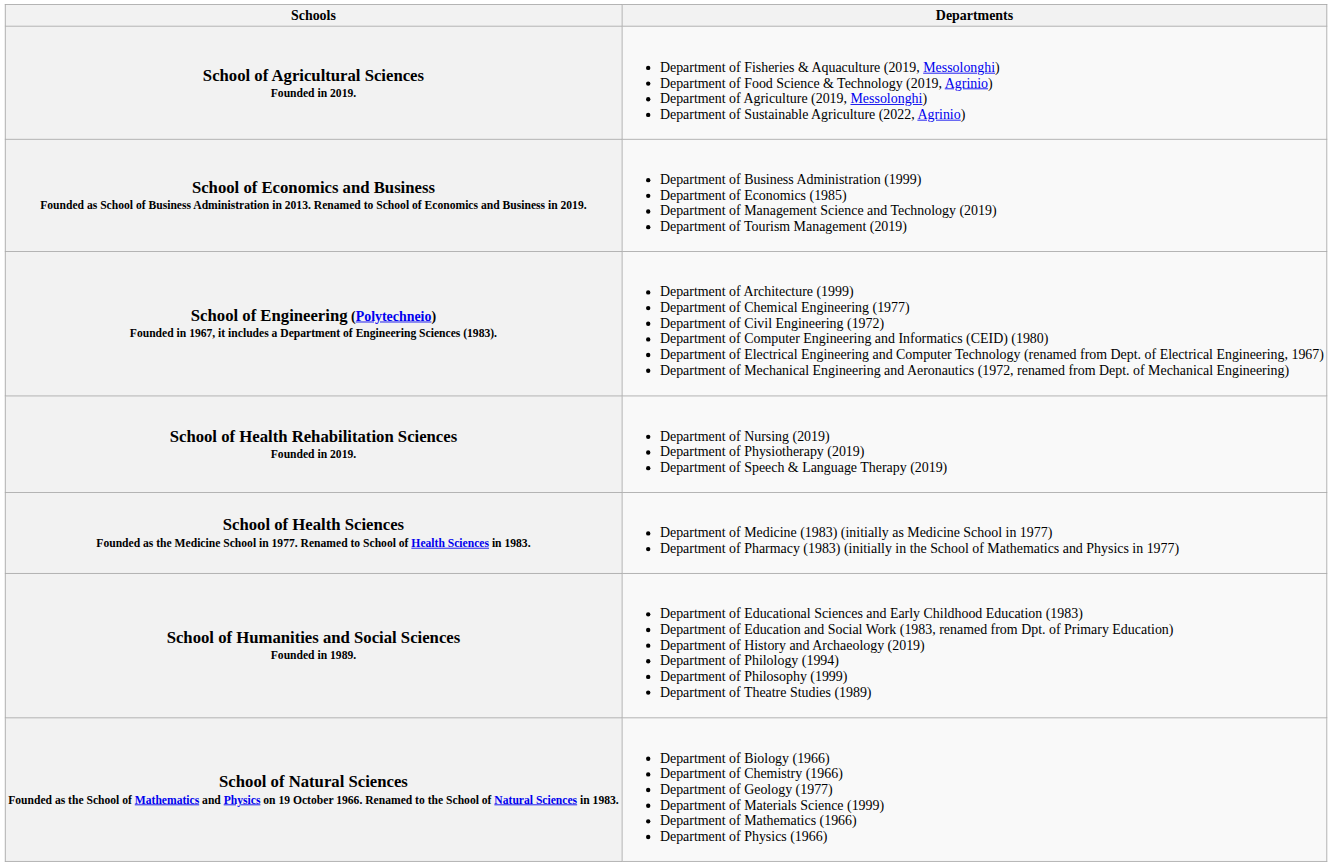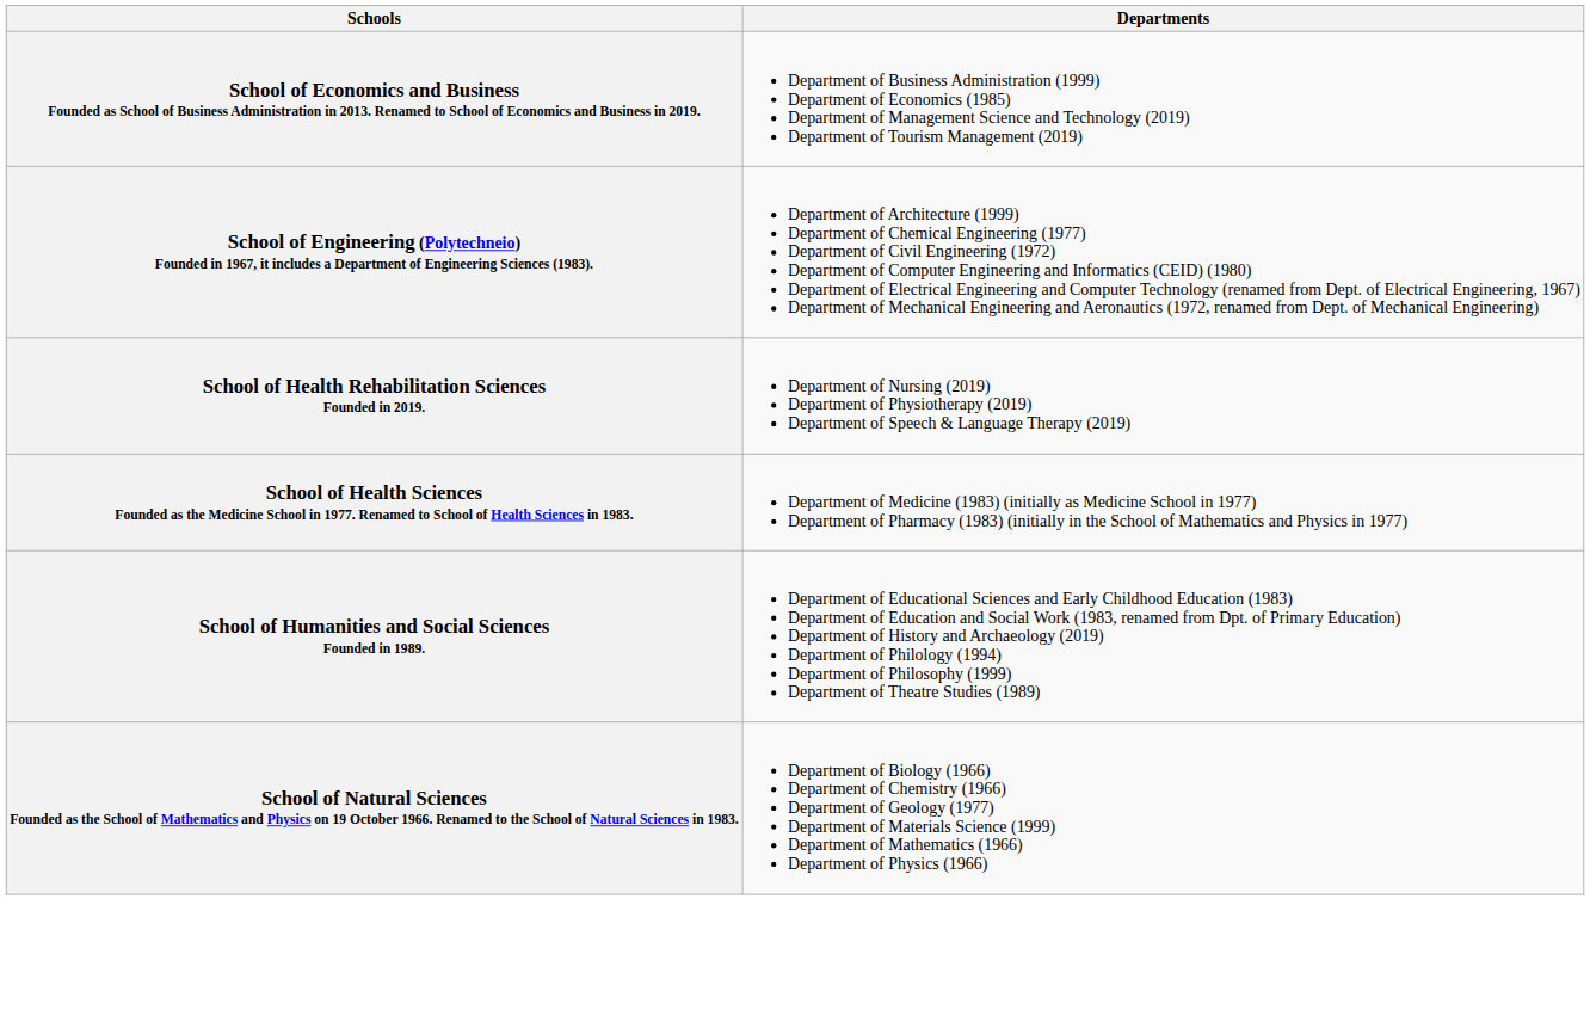 <table class="wikitable" style="margin: 1em auto;">
 <tr>
 <th>Schools</th>
 <th>Departments</th>
-</tr>
-<tr>
-<th><big>School of Agricultural Sciences</big><br><small>Founded in 2019.</small></th>
-<td><br><ul><li>Department of Fisheries & Aquaculture (2019, <a href='#'>Messolonghi</a>)</li><li>Department of Food Science & Technology (2019, <a href='#'>Agrinio</a>)</li><li>Department of Agriculture (2019, <a href='#'>Messolonghi</a>)</li><li>Department of Sustainable Agriculture (2022, <a href='#'>Agrinio</a>)</li></ul></td>
 </tr>
 <tr>
 <th><big>School of Economics and Business</big><br><small>Founded as School of Business Administration in 2013. Renamed to School of Economics and Business in 2019.</small></th>
 <td><br><ul><li>Department of Business Administration (1999)</li><li>Department of Economics (1985)</li><li>Department of Management Science and Technology (2019)</li><li>Department of Tourism Management (2019)</li></ul></td>
 </tr>
 <tr>
 <th><big>School of Engineering</big> (<a href='#'>Polytechneio</a>)<br><small>Founded in 1967, it includes a Department of Engineering Sciences (1983).</small></th>
 <td><br><ul><li>Department of Architecture (1999)</li><li>Department of Chemical Engineering (1977)</li><li>Department of Civil Engineering (1972)</li><li>Department of Computer Engineering and Informatics (CEID) (1980)</li><li>Department of Electrical Engineering and Computer Technology (renamed from Dept. of Electrical Engineering, 1967)</li><li>Department of Mechanical Engineering and Aeronautics (1972, renamed from Dept. of Mechanical Engineering)</li></ul></td>
 </tr>
 <tr>
 <th><big>School of Health Rehabilitation Sciences</big><br><small>Founded in 2019.</small></th>
 <td><br><ul><li>Department of Nursing (2019)</li><li>Department of Physiotherapy (2019)</li><li>Department of Speech & Language Therapy (2019)</li></ul></td>
 </tr>
 <tr>
 <th><big>School of Health Sciences</big><br><small>Founded as the Medicine School in 1977. Renamed to School of <a href='#'>Health Sciences</a> in 1983.</small></th>
 <td><br><ul><li>Department of Medicine (1983) (initially as Medicine School in 1977)</li><li>Department of Pharmacy (1983) (initially in the School of Mathematics and Physics in 1977)</li></ul></td>
 </tr>
 <tr>
 <th><big>School of Humanities and Social Sciences</big><br><small>Founded in 1989.</small></th>
 <td><br><ul><li>Department of Educational Sciences and Early Childhood Education (1983)</li><li>Department of Education and Social Work (1983, renamed from Dpt. of Primary Education)</li><li>Department of History and Archaeology (2019)</li><li>Department of Philology (1994)</li><li>Department of Philosophy (1999)</li><li>Department of Theatre Studies (1989)</li></ul></td>
 </tr>
 <tr>
 <th><big>School of Natural Sciences</big><br><small>Founded as the School of <a href='#'>Mathematics</a> and <a href='#'>Physics</a> on 19 October 1966. Renamed to the School of <a href='#'>Natural Sciences</a> in 1983.</small></th>
 <td><br><ul><li>Department of Biology (1966)</li><li>Department of Chemistry (1966)</li><li>Department of Geology (1977)</li><li>Department of Materials Science (1999)</li><li>Department of Mathematics (1966)</li><li>Department of Physics (1966)</li></ul></td>
 </tr>
 </table>
